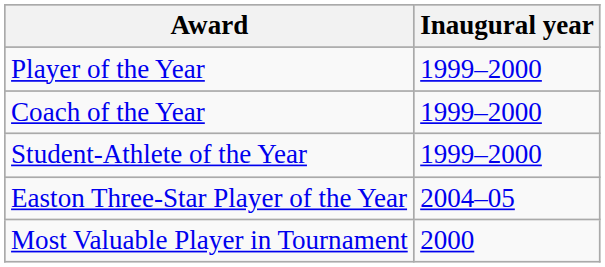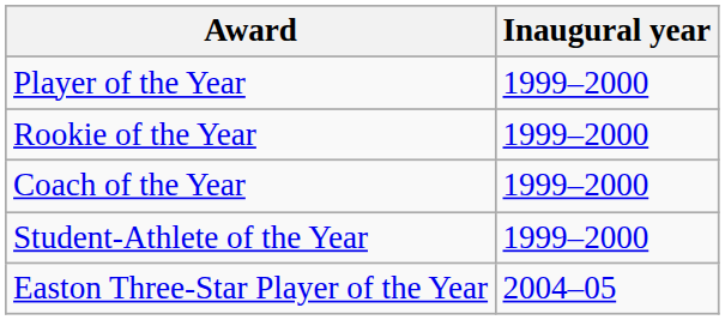 <table class="wikitable">
 <tr>
 <th>Award</th>
 <th>Inaugural year</th>
 </tr>
 <tr>
 <td><a href='#'>Player of the Year</a></td>
+<td><a href='#'>1999–2000</a></td>
+</tr>
+<tr>
+<td><a href='#'>Rookie of the Year</a></td>
 <td><a href='#'>1999–2000</a></td>
 </tr>
 <tr>
 <td><a href='#'>Coach of the Year</a></td>
 <td><a href='#'>1999–2000</a></td>
 </tr>
 <tr>
 <td><a href='#'>Student-Athlete of the Year</a></td>
 <td><a href='#'>1999–2000</a></td>
 </tr>
 <tr>
 <td><a href='#'>Easton Three-Star Player of the Year</a></td>
 <td><a href='#'>2004–05</a></td>
 </tr>
-<tr>
-<td><a href='#'>Most Valuable Player in Tournament</a></td>
-<td><a href='#'>2000</a></td>
-</tr>
 </table>
